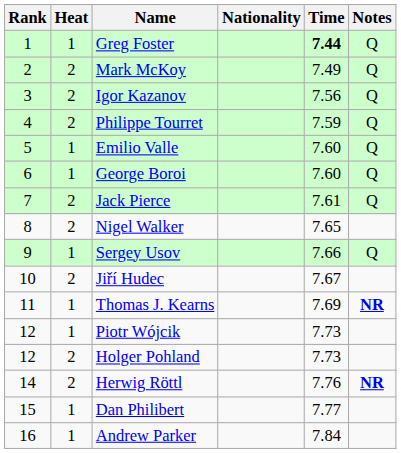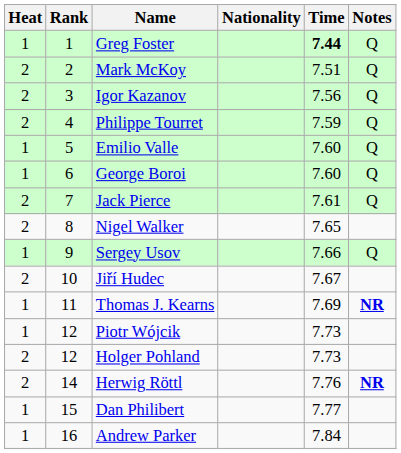 <table class="wikitable sortable" style="text-align:center">
 <tr>
+<th>Heat</th>
 <th>Rank</th>
-<th>Heat</th>
 <th>Name</th>
 <th>Nationality</th>
 <th>Time</th>
 <th>Notes</th>
 </tr>
 <tr bgcolor=ccffcc>
 <td>1</td>
 <td>1</td>
 <td align="left"><a href='#'>Greg Foster</a></td>
 <td align=left></td>
 <td><strong>7.44</strong></td>
 <td>Q</td>
 </tr>
 <tr bgcolor=ccffcc>
 <td>2</td>
 <td>2</td>
 <td align="left"><a href='#'>Mark McKoy</a></td>
 <td align=left></td>
-<td>7.49</td>
+<td>7.51</td>
 <td>Q</td>
 </tr>
 <tr bgcolor=ccffcc>
+<td>2</td>
 <td>3</td>
-<td>2</td>
 <td align="left"><a href='#'>Igor Kazanov</a></td>
 <td align=left></td>
 <td>7.56</td>
 <td>Q</td>
 </tr>
 <tr bgcolor=ccffcc>
+<td>2</td>
 <td>4</td>
-<td>2</td>
 <td align="left"><a href='#'>Philippe Tourret</a></td>
 <td align=left></td>
 <td>7.59</td>
 <td>Q</td>
 </tr>
 <tr bgcolor=ccffcc>
+<td>1</td>
 <td>5</td>
-<td>1</td>
 <td align="left"><a href='#'>Emilio Valle</a></td>
 <td align=left></td>
 <td>7.60</td>
 <td>Q</td>
 </tr>
 <tr bgcolor=ccffcc>
+<td>1</td>
 <td>6</td>
-<td>1</td>
 <td align="left"><a href='#'>George Boroi</a></td>
 <td align=left></td>
 <td>7.60</td>
 <td>Q</td>
 </tr>
 <tr bgcolor=ccffcc>
+<td>2</td>
 <td>7</td>
-<td>2</td>
 <td align="left"><a href='#'>Jack Pierce</a></td>
 <td align=left></td>
 <td>7.61</td>
 <td>Q</td>
 </tr>
 <tr>
+<td>2</td>
 <td>8</td>
-<td>2</td>
 <td align="left"><a href='#'>Nigel Walker</a></td>
 <td align=left></td>
 <td>7.65</td>
 <td></td>
 </tr>
 <tr bgcolor=ccffcc>
+<td>1</td>
 <td>9</td>
-<td>1</td>
 <td align="left"><a href='#'>Sergey Usov</a></td>
 <td align=left></td>
 <td>7.66</td>
 <td>Q</td>
 </tr>
 <tr>
+<td>2</td>
 <td>10</td>
-<td>2</td>
 <td align="left"><a href='#'>Jiří Hudec</a></td>
 <td align=left></td>
 <td>7.67</td>
 <td></td>
 </tr>
 <tr>
+<td>1</td>
 <td>11</td>
-<td>1</td>
 <td align="left"><a href='#'>Thomas J. Kearns</a></td>
 <td align=left></td>
 <td>7.69</td>
 <td><strong><a href='#'>NR</a></strong></td>
 </tr>
 <tr>
+<td>1</td>
 <td>12</td>
-<td>1</td>
 <td align="left"><a href='#'>Piotr Wójcik</a></td>
 <td align=left></td>
 <td>7.73</td>
 <td></td>
 </tr>
 <tr>
+<td>2</td>
 <td>12</td>
-<td>2</td>
 <td align="left"><a href='#'>Holger Pohland</a></td>
 <td align=left></td>
 <td>7.73</td>
 <td></td>
 </tr>
 <tr>
+<td>2</td>
 <td>14</td>
-<td>2</td>
 <td align="left"><a href='#'>Herwig Röttl</a></td>
 <td align=left></td>
 <td>7.76</td>
 <td><strong><a href='#'>NR</a></strong></td>
 </tr>
 <tr>
+<td>1</td>
 <td>15</td>
-<td>1</td>
 <td align="left"><a href='#'>Dan Philibert</a></td>
 <td align=left></td>
 <td>7.77</td>
 <td></td>
 </tr>
 <tr>
+<td>1</td>
 <td>16</td>
-<td>1</td>
 <td align="left"><a href='#'>Andrew Parker</a></td>
 <td align=left></td>
 <td>7.84</td>
 <td></td>
 </tr>
 </table>
